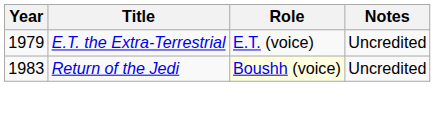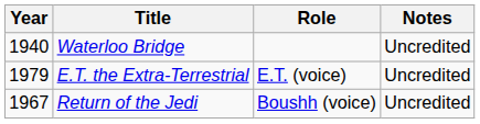 <table class="wikitable sortable">
 <tr>
 <th>Year</th>
 <th>Title</th>
 <th>Role</th>
 <th class="unsortable">Notes</th>
 </tr>
 <tr>
+<td>1940</td>
+<td><em><a href='#'>Waterloo Bridge</a></em></td>
+<td></td>
+<td>Uncredited</td>
+</tr>
+<tr>
 <td>1979</td>
 <td><em><a href='#'>E.T. the Extra-Terrestrial</a></em></td>
 <td><a href='#'>E.T.</a> (voice)</td>
 <td>Uncredited</td>
 </tr>
 <tr>
-<td>1983</td>
+<td>1967</td>
 <td><em><a href='#'>Return of the Jedi</a></em></td>
-<td style="background: lightyellow;"><a href='#'>Boushh</a> (voice)</td>
+<td><a href='#'>Boushh</a> (voice)</td>
 <td>Uncredited</td>
 </tr>
 </table>
